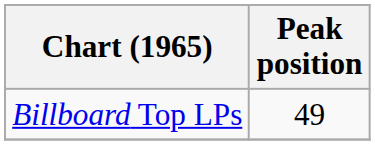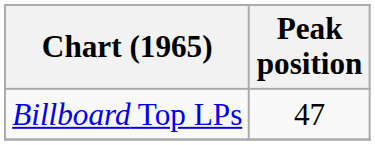 <table class="wikitable">
 <tr>
 <th>Chart (1965)</th>
 <th>Peak<br>position</th>
 </tr>
 <tr>
 <td><a href='#'><em>Billboard</em> Top LPs</a></td>
-<td align="center">49</td>
+<td align="center">47</td>
 </tr>
 <tr>
 </tr>
 </table>
